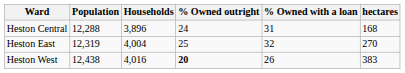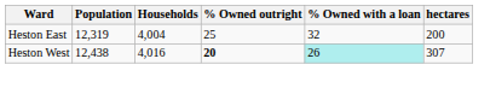 <table class="wikitable">
 <tr>
 <th>Ward</th>
 <th>Population</th>
 <th>Households</th>
 <th>% Owned outright</th>
 <th>% Owned with a loan</th>
 <th>hectares</th>
 </tr>
 <tr>
-<td>Heston Central</td>
-<td>12,288</td>
-<td>3,896</td>
-<td>24</td>
-<td>31</td>
-<td>168</td>
-</tr>
-<tr>
 <td>Heston East</td>
 <td>12,319</td>
 <td>4,004</td>
 <td>25</td>
 <td>32</td>
-<td>270</td>
+<td>200</td>
 </tr>
 <tr>
 <td>Heston West</td>
 <td>12,438</td>
 <td>4,016</td>
 <td><strong>20</strong></td>
-<td>26</td>
-<td>383</td>
+<td style="background: paleturquoise;">26</td>
+<td>307</td>
 </tr>
 </table>
